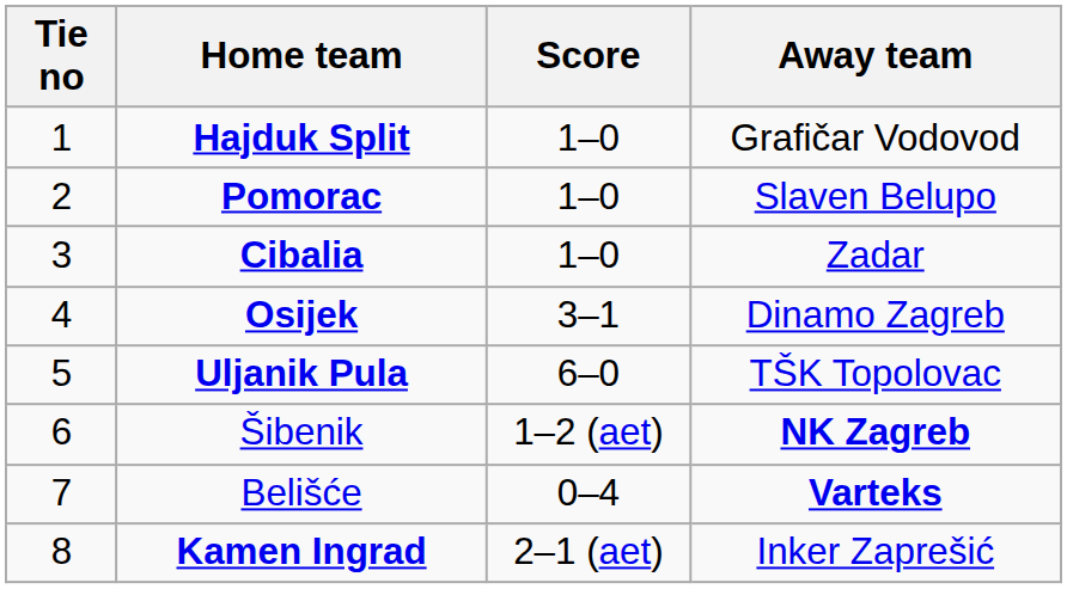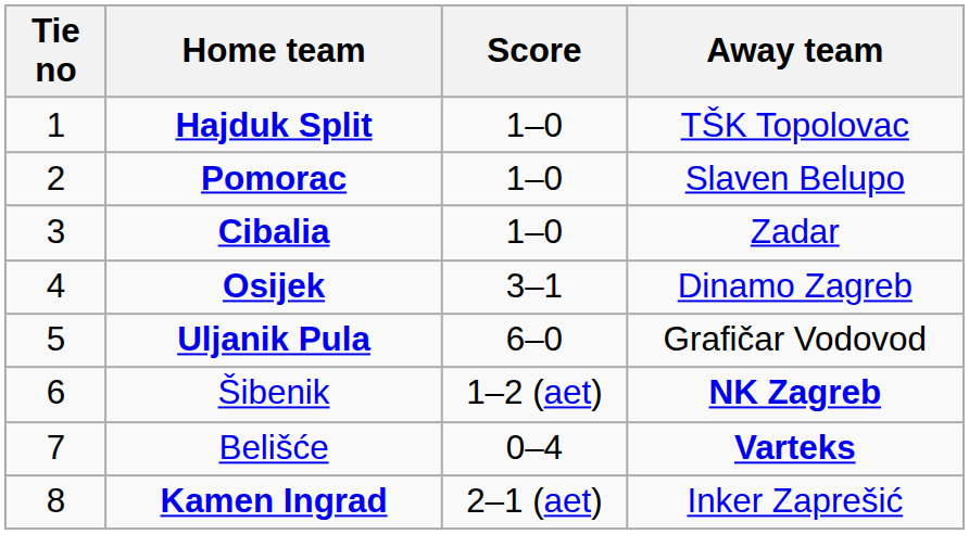 <table class="wikitable" style="text-align: center">
 <tr>
 <th width=40>Tie no</th>
 <th width=150>Home team</th>
 <th width=80>Score</th>
 <th width=150>Away team</th>
 </tr>
 <tr>
 <td>1</td>
 <td><strong><a href='#'>Hajduk Split</a></strong></td>
 <td>1–0</td>
-<td>Grafičar Vodovod</td>
+<td><a href='#'>TŠK Topolovac</a></td>
 </tr>
 <tr>
 <td>2</td>
 <td><strong><a href='#'>Pomorac</a></strong></td>
 <td>1–0</td>
 <td><a href='#'>Slaven Belupo</a></td>
 </tr>
 <tr>
 <td>3</td>
 <td><strong><a href='#'>Cibalia</a></strong></td>
 <td>1–0</td>
 <td><a href='#'>Zadar</a></td>
 </tr>
 <tr>
 <td>4</td>
 <td><strong><a href='#'>Osijek</a></strong></td>
 <td>3–1</td>
 <td><a href='#'>Dinamo Zagreb</a></td>
 </tr>
 <tr>
 <td>5</td>
 <td><strong><a href='#'>Uljanik Pula</a></strong></td>
 <td>6–0</td>
-<td><a href='#'>TŠK Topolovac</a></td>
+<td>Grafičar Vodovod</td>
 </tr>
 <tr>
 <td>6</td>
 <td><a href='#'>Šibenik</a></td>
 <td>1–2 (<a href='#'>aet</a>)</td>
 <td><strong><a href='#'>NK Zagreb</a></strong></td>
 </tr>
 <tr>
 <td>7</td>
 <td><a href='#'>Belišće</a></td>
 <td>0–4</td>
 <td><strong><a href='#'>Varteks</a></strong></td>
 </tr>
 <tr>
 <td>8</td>
 <td><strong><a href='#'>Kamen Ingrad</a></strong></td>
 <td>2–1 (<a href='#'>aet</a>)</td>
 <td><a href='#'>Inker Zaprešić</a></td>
 </tr>
 </table>
